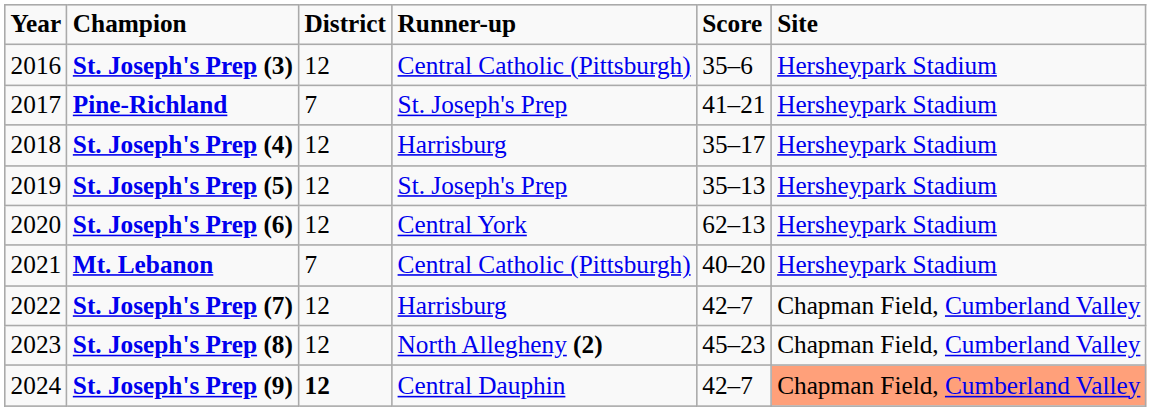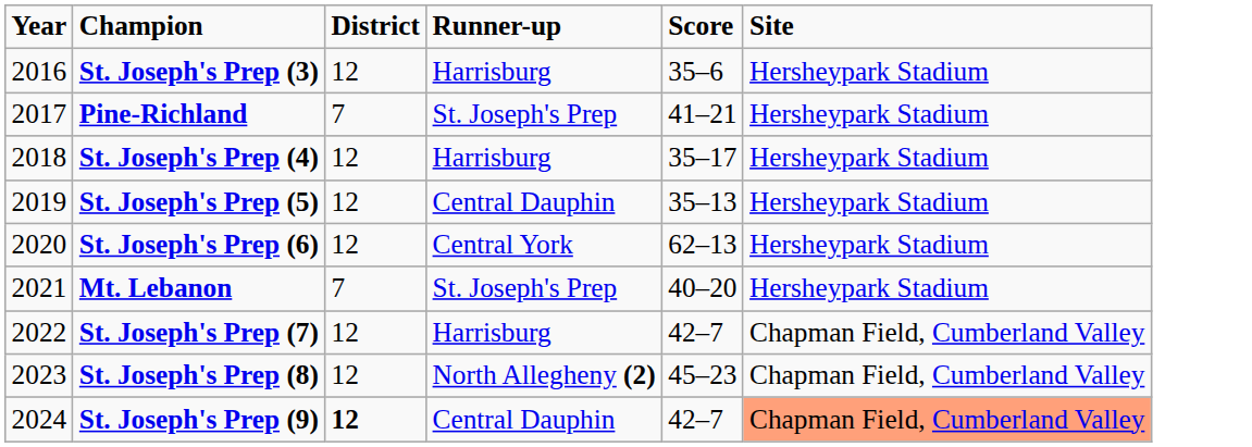 <table class="wikitable sortable">
 <tr>
 <td><strong>Year</strong></td>
 <td><strong>Champion</strong></td>
 <td><strong>District</strong></td>
 <td><strong>Runner-up</strong></td>
 <td><strong>Score</strong></td>
 <td><strong>Site</strong></td>
 </tr>
 <tr>
 <td>2016</td>
 <td><strong><a href='#'>St. Joseph's Prep</a> (3)</strong></td>
 <td>12</td>
-<td><a href='#'>Central Catholic (Pittsburgh)</a></td>
+<td><a href='#'>Harrisburg</a></td>
 <td>35–6</td>
 <td><a href='#'>Hersheypark Stadium</a></td>
 </tr>
 <tr>
 <td>2017</td>
 <td><a href='#'><strong>Pine-Richland</strong></a></td>
 <td>7</td>
 <td><a href='#'>St. Joseph's Prep</a></td>
 <td>41–21</td>
 <td><a href='#'>Hersheypark Stadium</a></td>
 </tr>
 <tr>
 <td>2018</td>
 <td><strong><a href='#'>St. Joseph's Prep</a> (4)</strong></td>
 <td>12</td>
 <td><a href='#'>Harrisburg</a></td>
 <td>35–17</td>
 <td><a href='#'>Hersheypark Stadium</a></td>
 </tr>
 <tr>
 <td>2019</td>
 <td><strong><a href='#'>St. Joseph's Prep</a> (5)</strong></td>
 <td>12</td>
-<td><a href='#'>St. Joseph's Prep</a></td>
+<td><a href='#'>Central Dauphin</a></td>
 <td>35–13</td>
 <td><a href='#'>Hersheypark Stadium</a></td>
 </tr>
 <tr>
 <td>2020</td>
 <td><strong><a href='#'>St. Joseph's Prep</a> (6)</strong></td>
 <td>12</td>
 <td><a href='#'>Central York</a></td>
 <td>62–13</td>
 <td><a href='#'>Hersheypark Stadium</a></td>
 </tr>
 <tr>
 <td>2021</td>
 <td><strong><a href='#'>Mt. Lebanon</a></strong></td>
 <td>7</td>
-<td><a href='#'>Central Catholic (Pittsburgh)</a></td>
+<td><a href='#'>St. Joseph's Prep</a></td>
 <td>40–20</td>
 <td><a href='#'>Hersheypark Stadium</a></td>
 </tr>
 <tr>
 <td>2022</td>
 <td><a href='#'><strong>St. Joseph's Prep</strong></a> <strong>(7)</strong></td>
 <td>12</td>
 <td><a href='#'>Harrisburg</a></td>
 <td>42–7</td>
 <td>Chapman Field, <a href='#'>Cumberland Valley</a></td>
 </tr>
 <tr>
 <td>2023</td>
 <td><a href='#'><strong>St. Joseph's Prep</strong></a> <strong>(8)</strong></td>
 <td>12</td>
 <td><a href='#'>North Allegheny</a> <strong>(2)</strong></td>
 <td>45–23</td>
 <td>Chapman Field, <a href='#'>Cumberland Valley</a></td>
 </tr>
 <tr>
 <td>2024</td>
 <td><a href='#'><strong>St. Joseph's Prep</strong></a> <strong>(9)</strong></td>
 <td><strong>12</strong></td>
 <td><a href='#'>Central Dauphin</a></td>
 <td>42–7</td>
 <td style="background: lightsalmon;">Chapman Field, <a href='#'>Cumberland Valley</a></td>
 </tr>
 </table>
